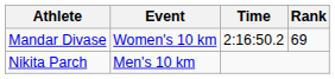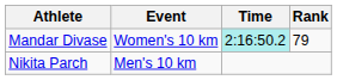 <table class="wikitable" style="font-size:90%;">
 <tr>
 <th>Athlete</th>
 <th>Event</th>
 <th>Time</th>
 <th>Rank</th>
 </tr>
 <tr align=center>
 <td align=left><a href='#'>Mandar Divase</a></td>
 <td align=left><a href='#'>Women's 10 km</a></td>
-<td align=left>2:16:50.2</td>
-<td align=left>69</td>
+<td align=left style="background: paleturquoise;">2:16:50.2</td>
+<td align=left>79</td>
 </tr>
 <tr align=center>
 <td align=left><a href='#'>Nikita Parch</a></td>
 <td align=left><a href='#'>Men's 10 km</a></td>
 <td colspan=2></td>
 </tr>
 </table>
